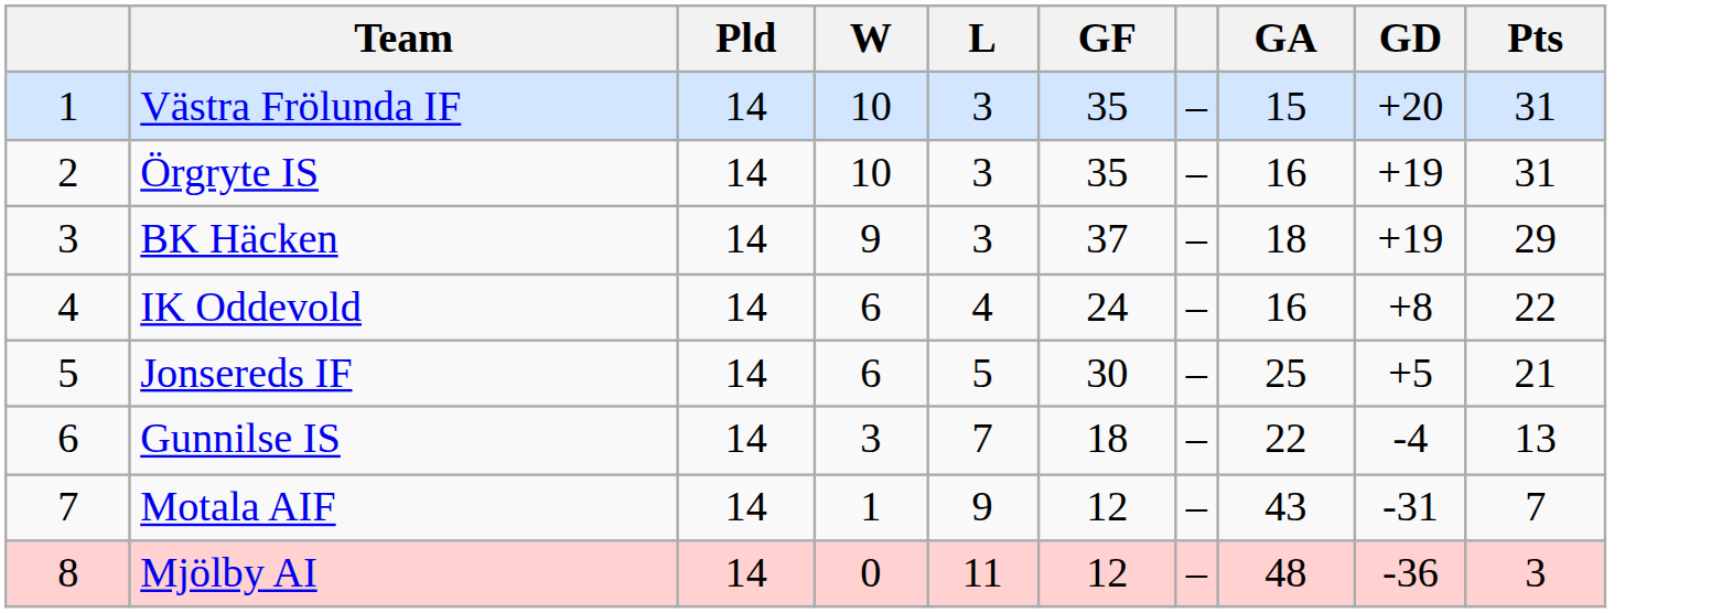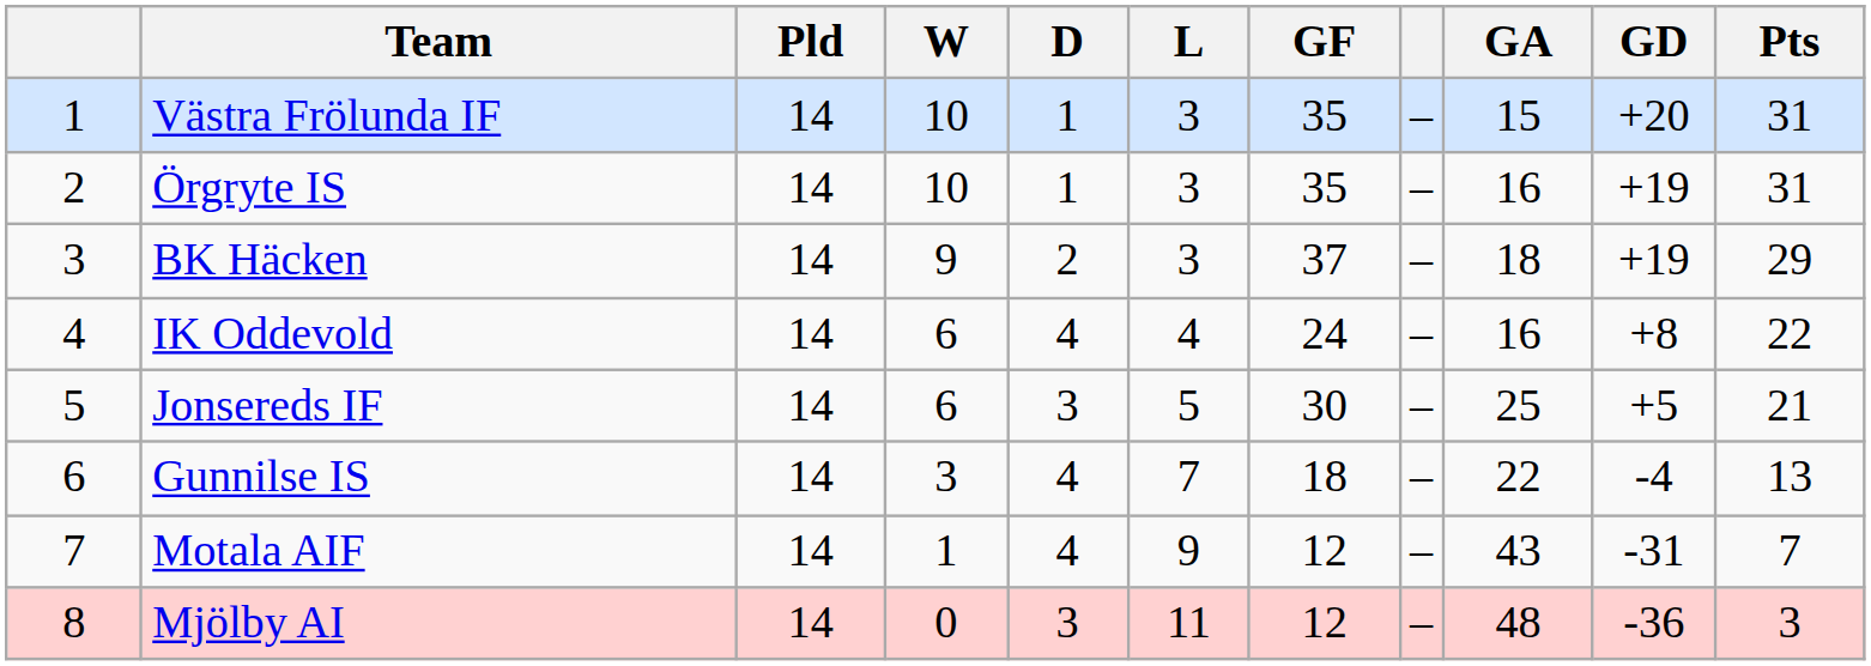 <table class="wikitable" style="text-align: center">
 <tr>
 <th style="width: 40px;"></th>
 <th style="width: 200px;">Team</th>
 <th style="width: 45px;">Pld</th>
 <th style="width: 35px;">W</th>
+<th style="width: 35px;">D</th>
 <th style="width: 35px;">L</th>
 <th style="width: 45px;">GF</th>
 <th></th>
 <th style="width: 45px;">GA</th>
 <th style="width: 35px;">GD</th>
 <th style="width: 45px;">Pts</th>
 </tr>
 <tr style="background: #d2e6ff">
 <td>1</td>
 <td style="text-align: left;"><a href='#'>Västra Frölunda IF</a></td>
 <td>14</td>
 <td>10</td>
+<td>1</td>
 <td>3</td>
 <td>35</td>
 <td>–</td>
 <td>15</td>
 <td>+20</td>
 <td>31</td>
 </tr>
 <tr>
 <td>2</td>
 <td style="text-align: left;"><a href='#'>Örgryte IS</a></td>
 <td>14</td>
 <td>10</td>
+<td>1</td>
 <td>3</td>
 <td>35</td>
 <td>–</td>
 <td>16</td>
 <td>+19</td>
 <td>31</td>
 </tr>
 <tr>
 <td>3</td>
 <td style="text-align: left;"><a href='#'>BK Häcken</a></td>
 <td>14</td>
 <td>9</td>
+<td>2</td>
 <td>3</td>
 <td>37</td>
 <td>–</td>
 <td>18</td>
 <td>+19</td>
 <td>29</td>
 </tr>
 <tr>
 <td>4</td>
 <td style="text-align: left;"><a href='#'>IK Oddevold</a></td>
 <td>14</td>
 <td>6</td>
 <td>4</td>
+<td>4</td>
 <td>24</td>
 <td>–</td>
 <td>16</td>
 <td>+8</td>
 <td>22</td>
 </tr>
 <tr>
 <td>5</td>
 <td style="text-align: left;"><a href='#'>Jonsereds IF</a></td>
 <td>14</td>
 <td>6</td>
+<td>3</td>
 <td>5</td>
 <td>30</td>
 <td>–</td>
 <td>25</td>
 <td>+5</td>
 <td>21</td>
 </tr>
 <tr>
 <td>6</td>
 <td style="text-align: left;"><a href='#'>Gunnilse IS</a></td>
 <td>14</td>
 <td>3</td>
+<td>4</td>
 <td>7</td>
 <td>18</td>
 <td>–</td>
 <td>22</td>
 <td>-4</td>
 <td>13</td>
 </tr>
 <tr>
 <td>7</td>
 <td style="text-align: left;"><a href='#'>Motala AIF</a></td>
 <td>14</td>
 <td>1</td>
+<td>4</td>
 <td>9</td>
 <td>12</td>
 <td>–</td>
 <td>43</td>
 <td>-31</td>
 <td>7</td>
 </tr>
 <tr style="background: #ffd1d1">
 <td>8</td>
 <td style="text-align: left;"><a href='#'>Mjölby AI</a></td>
 <td>14</td>
 <td>0</td>
+<td>3</td>
 <td>11</td>
 <td>12</td>
 <td>–</td>
 <td>48</td>
 <td>-36</td>
 <td>3</td>
 </tr>
 </table>
